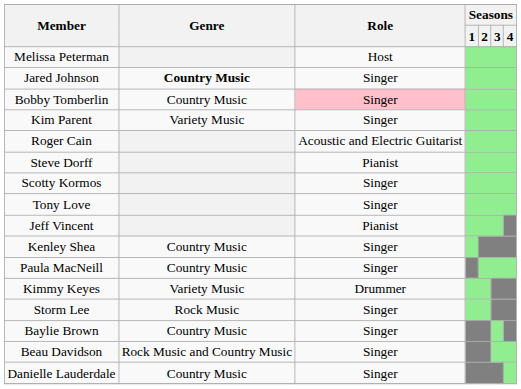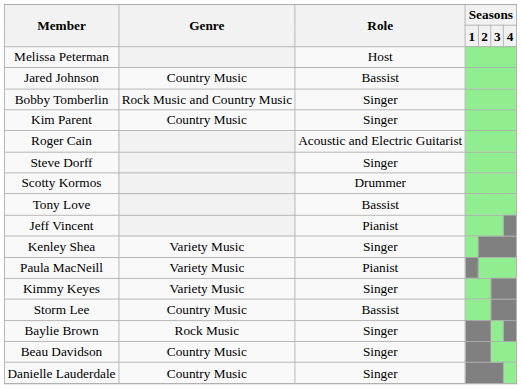 <table class="wikitable" style="text-align:center;">
 <tr>
 </tr>
 <tr>
 <th rowspan="2">Member</th>
 <th rowspan="2">Genre</th>
 <th rowspan="2">Role</th>
 <th colspan="4">Seasons</th>
 </tr>
 <tr>
 <th>1</th>
 <th>2</th>
 <th>3</th>
 <th>4</th>
 </tr>
 <tr>
 <td>Melissa Peterman</td>
 <th></th>
 <td>Host</td>
 <td style="background:lightgreen;" colspan="4"></td>
 </tr>
 <tr>
 <td>Jared Johnson</td>
-<td><strong>Country Music</strong></td>
+<td>Country Music</td>
+<td>Bassist</td>
+<td style="background:lightgreen;" colspan="4"></td>
+</tr>
+<tr>
+<td>Bobby Tomberlin</td>
+<td>Rock Music and Country Music</td>
 <td>Singer</td>
 <td style="background:lightgreen;" colspan="4"></td>
 </tr>
 <tr>
-<td>Bobby Tomberlin</td>
+<td>Kim Parent</td>
 <td>Country Music</td>
-<td style="background: pink;">Singer</td>
-<td style="background:lightgreen;" colspan="4"></td>
-</tr>
-<tr>
-<td>Kim Parent</td>
-<td>Variety Music</td>
 <td>Singer</td>
 <td style="background:lightgreen;" colspan="4"></td>
 </tr>
 <tr>
 <td>Roger Cain</td>
 <th></th>
 <td>Acoustic and Electric Guitarist</td>
 <td style="background:lightgreen;" colspan="4"></td>
 </tr>
 <tr>
 <td>Steve Dorff</td>
 <th></th>
-<td>Pianist</td>
+<td>Singer</td>
 <td style="background:lightgreen;" colspan="4"></td>
 </tr>
 <tr>
 <td>Scotty Kormos</td>
 <th></th>
-<td>Singer</td>
+<td>Drummer</td>
 <td style="background:lightgreen;" colspan="4"></td>
 </tr>
 <tr>
 <td>Tony Love</td>
 <th></th>
-<td>Singer</td>
+<td>Bassist</td>
 <td style="background:lightgreen;" colspan="4"></td>
 </tr>
 <tr>
 <td>Jeff Vincent</td>
 <th></th>
 <td>Pianist</td>
 <td style="background:lightgreen;" colspan="3"></td>
 <td style="background:grey;"></td>
 </tr>
 <tr>
 <td>Kenley Shea</td>
-<td>Country Music</td>
+<td>Variety Music</td>
 <td>Singer</td>
 <td style="background:lightgreen;"></td>
 <td style="background:grey;" colspan="3"></td>
 </tr>
 <tr>
 <td>Paula MacNeill</td>
-<td>Country Music</td>
-<td>Singer</td>
+<td>Variety Music</td>
+<td>Pianist</td>
 <td style="background:grey;"></td>
 <td style="background:lightgreen;" colspan="3"></td>
 </tr>
 <tr>
 <td>Kimmy Keyes</td>
 <td>Variety Music</td>
-<td>Drummer</td>
+<td>Singer</td>
 <td style="background:lightgreen;" colspan="2"></td>
 <td style="background:grey;" colspan="2"></td>
 </tr>
 <tr>
 <td>Storm Lee</td>
-<td>Rock Music</td>
-<td>Singer</td>
+<td>Country Music</td>
+<td>Bassist</td>
 <td style="background:lightgreen;" colspan="2"></td>
 <td style="background:grey;" colspan="2"></td>
 </tr>
 <tr>
 <td>Baylie Brown</td>
-<td>Country Music</td>
+<td>Rock Music</td>
 <td>Singer</td>
 <td style="background:grey;" colspan="2"></td>
 <td style="background:lightgreen;"></td>
 <td style="background:grey;"></td>
 </tr>
 <tr>
 <td>Beau Davidson</td>
-<td>Rock Music and Country Music</td>
+<td>Country Music</td>
 <td>Singer</td>
 <td style="background:grey;" colspan="2"></td>
 <td style="background:lightgreen;" colspan="2"></td>
 </tr>
 <tr>
 <td>Danielle Lauderdale</td>
 <td>Country Music</td>
 <td>Singer</td>
 <td style="background:grey;" colspan="3"></td>
 <td style="background:lightgreen;"></td>
 </tr>
 <tr>
 </tr>
 </table>
